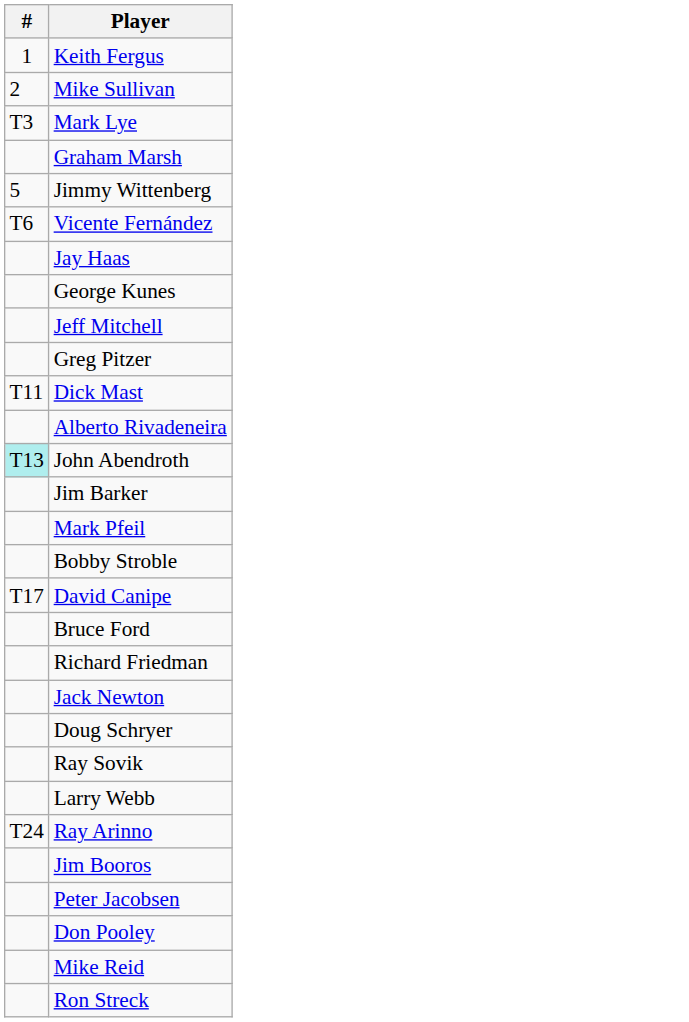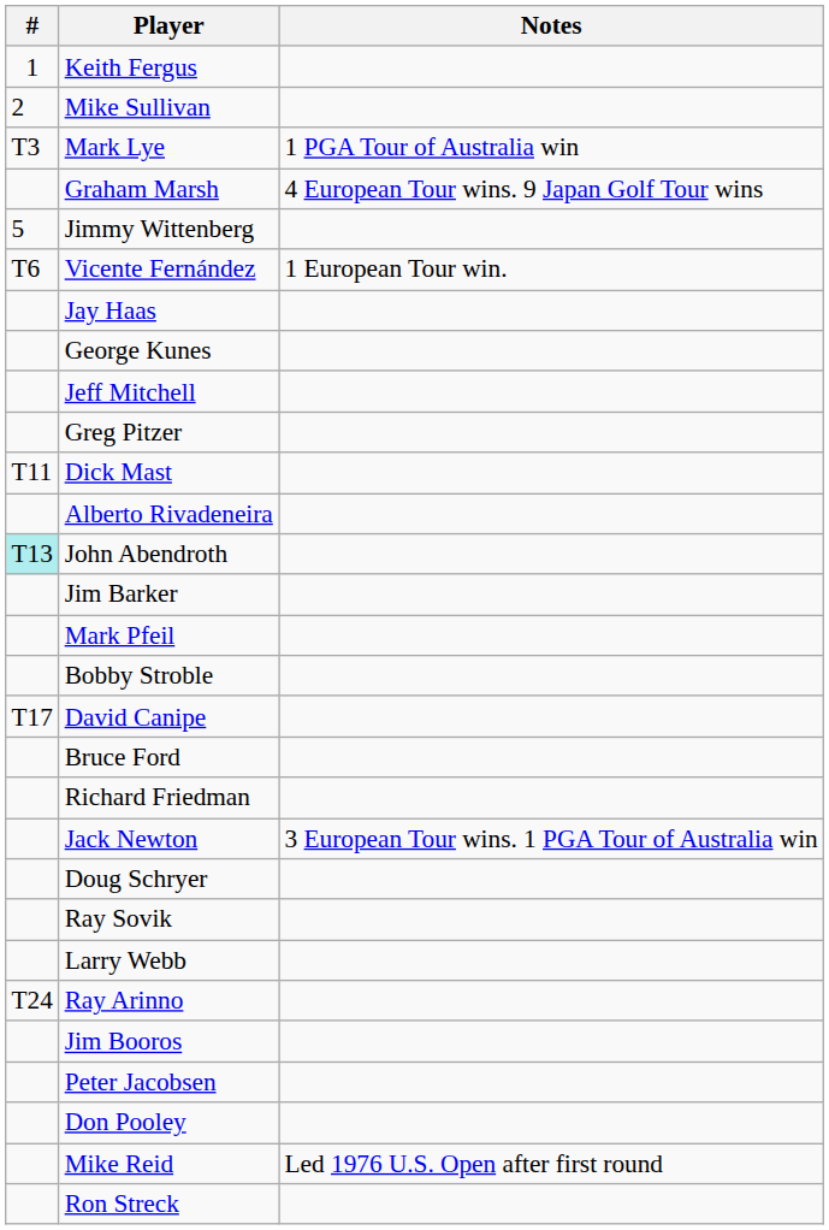 <table class="wikitable sortable">
 <tr>
 <th>#</th>
 <th>Player</th>
+<th>Notes</th>
 </tr>
 <tr>
 <td align="center">1</td>
 <td> <a href='#'>Keith Fergus</a></td>
+<td></td>
 </tr>
 <tr>
 <td>2</td>
 <td> <a href='#'>Mike Sullivan</a></td>
+<td></td>
 </tr>
 <tr>
 <td>T3</td>
 <td> <a href='#'>Mark Lye</a></td>
+<td>1 <a href='#'>PGA Tour of Australia</a> win</td>
 </tr>
 <tr>
 <td></td>
 <td> <a href='#'>Graham Marsh</a></td>
+<td>4 <a href='#'>European Tour</a> wins. 9 <a href='#'>Japan Golf Tour</a> wins</td>
 </tr>
 <tr>
 <td>5</td>
 <td> Jimmy Wittenberg</td>
+<td></td>
 </tr>
 <tr>
 <td>T6</td>
 <td> <a href='#'>Vicente Fernández</a></td>
+<td>1 European Tour win.</td>
 </tr>
 <tr>
 <td></td>
 <td> <a href='#'>Jay Haas</a></td>
+<td></td>
 </tr>
 <tr>
 <td></td>
 <td> George Kunes</td>
+<td></td>
 </tr>
 <tr>
 <td></td>
 <td> <a href='#'>Jeff Mitchell</a></td>
+<td></td>
 </tr>
 <tr>
 <td></td>
 <td> Greg Pitzer</td>
+<td></td>
 </tr>
 <tr>
 <td>T11</td>
 <td> <a href='#'>Dick Mast</a></td>
+<td></td>
 </tr>
 <tr>
 <td></td>
 <td> <a href='#'>Alberto Rivadeneira</a></td>
+<td></td>
 </tr>
 <tr>
 <td style="background: paleturquoise;">T13</td>
 <td> John Abendroth</td>
+<td></td>
 </tr>
 <tr>
 <td></td>
 <td> Jim Barker</td>
+<td></td>
 </tr>
 <tr>
 <td></td>
 <td> <a href='#'>Mark Pfeil</a></td>
+<td></td>
 </tr>
 <tr>
 <td></td>
 <td> Bobby Stroble</td>
+<td></td>
 </tr>
 <tr>
 <td>T17</td>
 <td> <a href='#'>David Canipe</a></td>
+<td></td>
 </tr>
 <tr>
 <td></td>
 <td> Bruce Ford</td>
+<td></td>
 </tr>
 <tr>
 <td></td>
 <td> Richard Friedman</td>
+<td></td>
 </tr>
 <tr>
 <td></td>
 <td> <a href='#'>Jack Newton</a></td>
+<td>3 <a href='#'>European Tour</a> wins. 1 <a href='#'>PGA Tour of Australia</a> win</td>
 </tr>
 <tr>
 <td></td>
 <td> Doug Schryer</td>
+<td></td>
 </tr>
 <tr>
 <td></td>
 <td> Ray Sovik</td>
+<td></td>
 </tr>
 <tr>
 <td></td>
 <td> Larry Webb</td>
+<td></td>
 </tr>
 <tr>
 <td>T24</td>
 <td> <a href='#'>Ray Arinno</a></td>
+<td></td>
 </tr>
 <tr>
 <td></td>
 <td> <a href='#'>Jim Booros</a></td>
+<td></td>
 </tr>
 <tr>
 <td></td>
 <td> <a href='#'>Peter Jacobsen</a></td>
+<td></td>
 </tr>
 <tr>
 <td></td>
 <td> <a href='#'>Don Pooley</a></td>
+<td></td>
 </tr>
 <tr>
 <td></td>
 <td> <a href='#'>Mike Reid</a></td>
+<td>Led <a href='#'>1976 U.S. Open</a> after first round</td>
 </tr>
 <tr>
 <td></td>
 <td> <a href='#'>Ron Streck</a></td>
+<td></td>
 </tr>
 </table>
